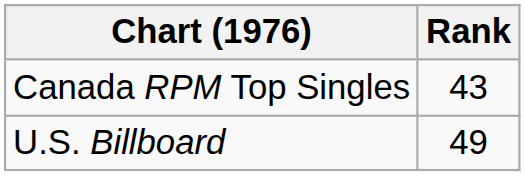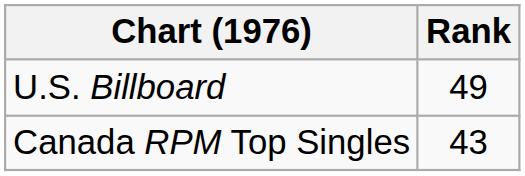 <table class="wikitable">
 <tr>
 <th align="left">Chart (1976)</th>
 <th style="text-align:center;">Rank</th>
 </tr>
 <tr>
+<td>U.S. <em>Billboard</em></td>
+<td style="text-align:center;">49</td>
+</tr>
+<tr>
 <td>Canada <em>RPM</em> Top Singles</td>
 <td style="text-align:center;">43</td>
 </tr>
-<tr>
-<td>U.S. <em>Billboard</em></td>
-<td style="text-align:center;">49</td>
-</tr>
 </table>
